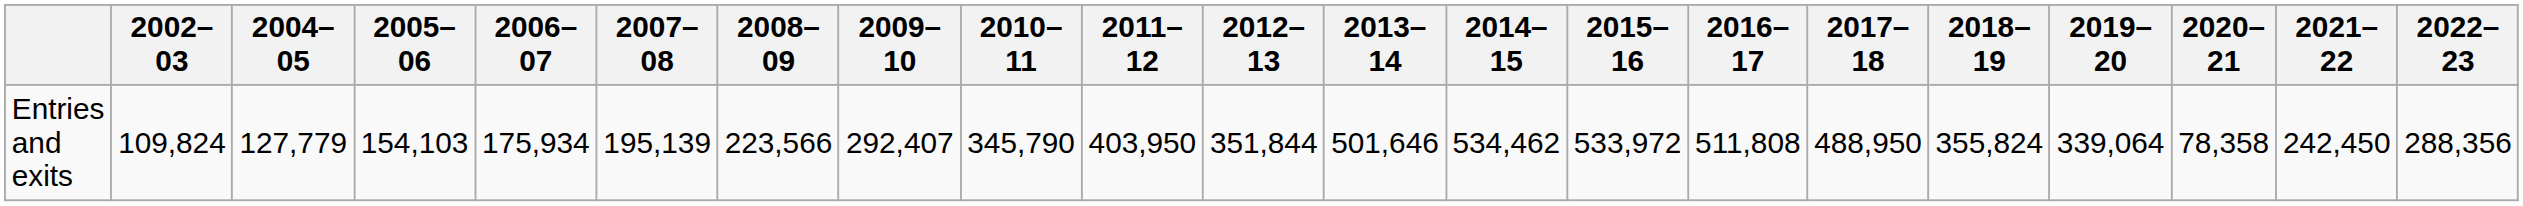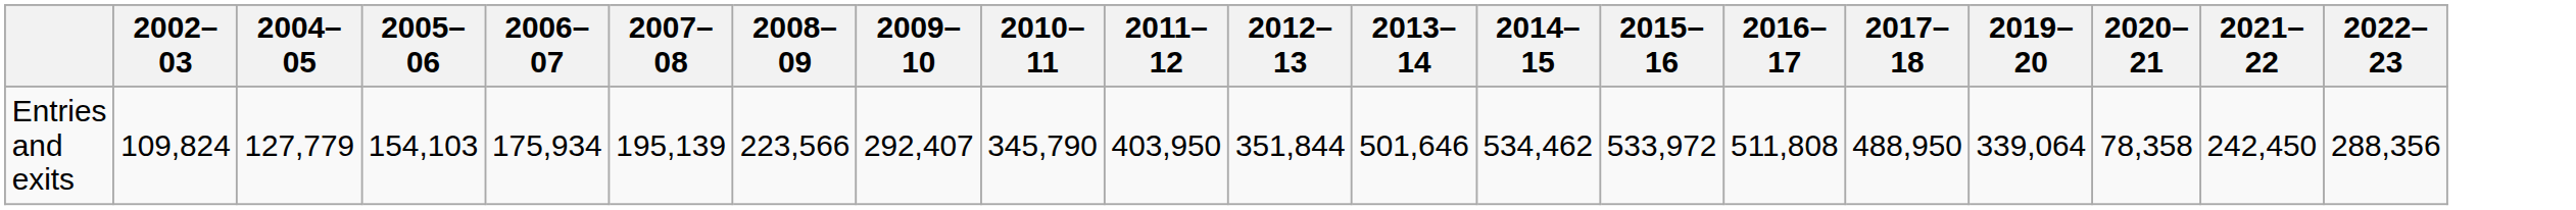 <table class="wikitable">
 <tr>
 <th></th>
 <th>2002–03</th>
 <th>2004–05</th>
 <th>2005–06</th>
 <th>2006–07</th>
 <th>2007–08</th>
 <th>2008–09</th>
 <th>2009–10</th>
 <th>2010–11</th>
 <th>2011–12</th>
 <th>2012–13</th>
 <th>2013–14</th>
 <th>2014–15</th>
 <th>2015–16</th>
 <th>2016–17</th>
 <th>2017–18</th>
-<th>2018–19</th>
 <th>2019–20</th>
 <th>2020–21</th>
 <th>2021–22</th>
 <th>2022–23</th>
 </tr>
 <tr>
 <td>Entries and exits</td>
 <td>109,824</td>
 <td>127,779</td>
 <td>154,103</td>
 <td>175,934</td>
 <td>195,139</td>
 <td>223,566</td>
 <td>292,407</td>
 <td>345,790</td>
 <td>403,950</td>
 <td>351,844</td>
 <td>501,646</td>
 <td>534,462</td>
 <td>533,972</td>
 <td>511,808</td>
 <td>488,950</td>
-<td>355,824</td>
 <td>339,064</td>
 <td>78,358</td>
 <td>242,450</td>
 <td>288,356</td>
 </tr>
 </table>
